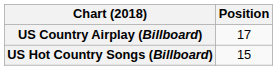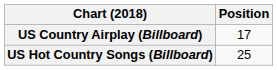 <table class="wikitable sortable plainrowheaders" style="text-align:center">
 <tr>
 <th scope="col">Chart (2018)</th>
 <th scope="col">Position</th>
 </tr>
 <tr>
 <th scope="row">US Country Airplay (<em>Billboard</em>)</th>
 <td>17</td>
 </tr>
 <tr>
 <th scope="row">US Hot Country Songs (<em>Billboard</em>)</th>
-<td>15</td>
+<td>25</td>
 </tr>
 </table>
